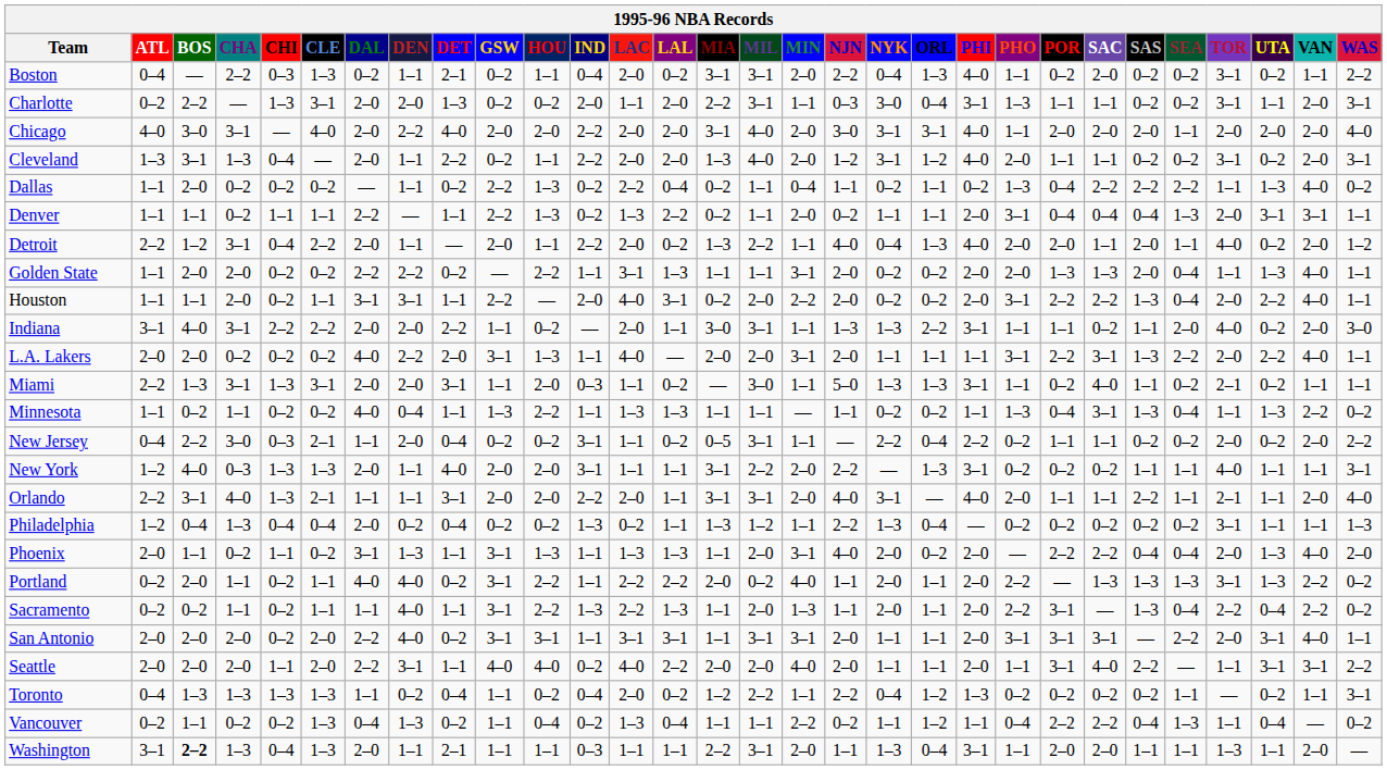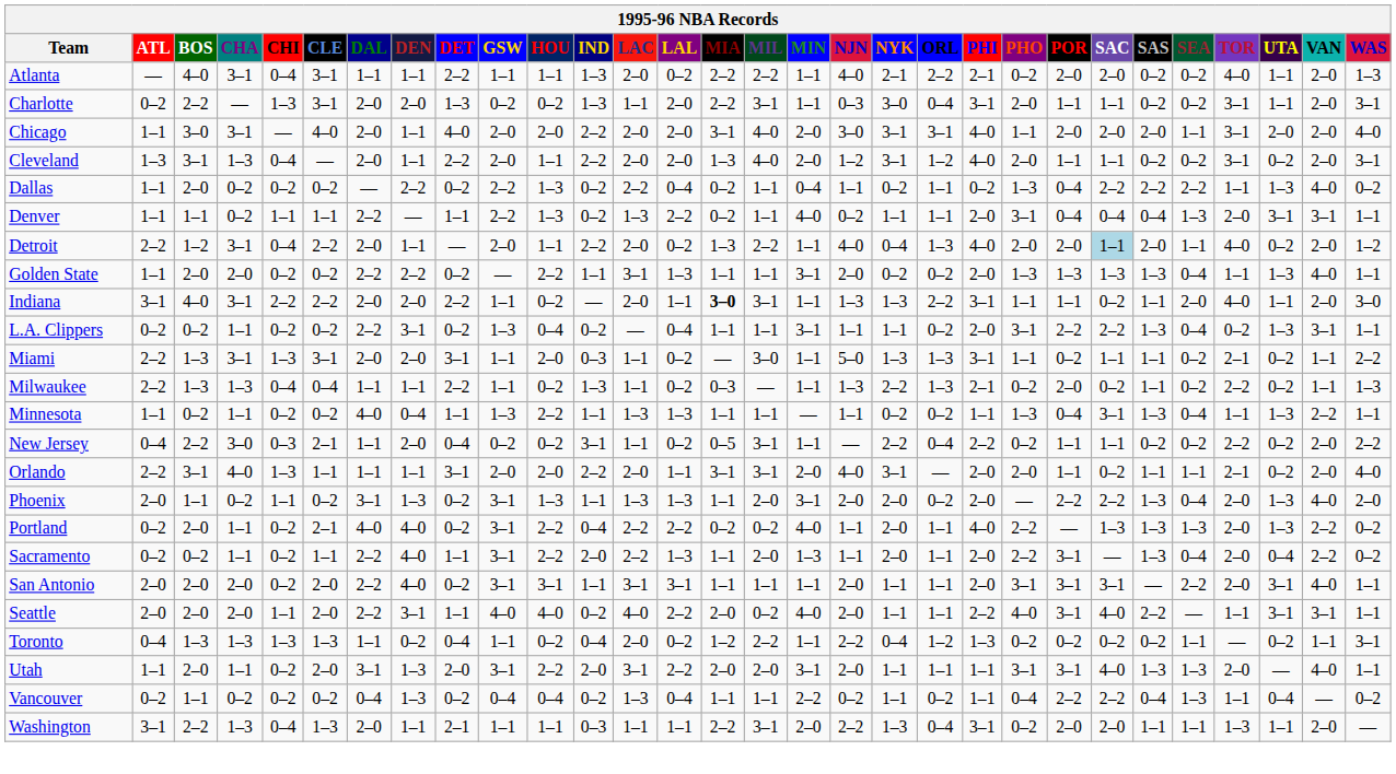 <table class="wikitable" style="font-size:90%; text-align:center;">
 <tr>
 <th colspan=30>1995-96 NBA Records</th>
 </tr>
 <tr>
 <th width=100>Team</th>
 <th style="background:#FF0000;color:#FFFFFF;width=35">ATL</th>
 <th style="background:#006400;color:#FFFFFF;width=35">BOS</th>
 <th style="background:#008080;color:#800080;width=35">CHA</th>
 <th style="background:#FF0000;color:#000000;width=35">CHI</th>
 <th style="background:#000000;color:#5787DC;width=35">CLE</th>
 <th style="background:#00008B;color:#008000;width=35">DAL</th>
 <th style="background:#141A44;color:#BC2224;width=35">DEN</th>
 <th style="background:#0000FF;color:#FF0000;width=35">DET</th>
 <th style="background:#0000FF;color:#FFD700;width=35">GSW</th>
 <th style="background:#002366;color:#FF0000;width=35">HOU</th>
 <th style="background:#000080;color:#FFD700;width=35">IND</th>
 <th style="background:#F9160D;color:#1A2E8B;width=35">LAC</th>
 <th style="background:#800080;color:#FFD700;width=35">LAL</th>
 <th style="background:#000000;color:#8B0000;width=35">MIA</th>
 <th style="background:#00471B;color:#5C378A;width=35">MIL</th>
 <th style="background:#0000FF;color:#228B22;width=35">MIN</th>
 <th style="background:#DC143C;color:#0000CD;width=35">NJN</th>
 <th style="background:#0000FF;color:#FF8C00;width=35">NYK</th>
 <th style="background:#0000FF;color:#000000;width=35">ORL</th>
 <th style="background:#FF0000;color:#0000FF;width=35">PHI</th>
 <th style="background:#800080;color:#FF4500;width=35">PHO</th>
 <th style="background:#000000;color:#FF0000;width=35">POR</th>
 <th style="background:#6846A8;color:#FFFFFF;width=35">SAC</th>
 <th style="background:#000000;color:#C0C0C0;width=35">SAS</th>
 <th style="background:#005831;color:#992634;width=35">SEA</th>
 <th style="background:#7436BF;color:#BE0F34;width=35">TOR</th>
 <th style="background:#36004A;color:#FFFF00;width=35">UTA</th>
 <th style="background:#0CB2AC;color:#000000;width=35">VAN</th>
 <th style="background:#DC143C;color:#0000CD;width=35">WAS</th>
 </tr>
 <tr>
-<td style="text-align:left;"><a href='#'>Boston</a></td>
+<td style="text-align:left;"><a href='#'>Atlanta</a></td>
+<td>—</td>
+<td>4–0</td>
+<td>3–1</td>
 <td>0–4</td>
-<td>—</td>
+<td>3–1</td>
+<td>1–1</td>
+<td>1–1</td>
 <td>2–2</td>
-<td>0–3</td>
+<td>1–1</td>
+<td>1–1</td>
 <td>1–3</td>
+<td>2–0</td>
 <td>0–2</td>
+<td>2–2</td>
+<td>2–2</td>
 <td>1–1</td>
+<td>4–0</td>
+<td>2–1</td>
+<td>2–2</td>
 <td>2–1</td>
 <td>0–2</td>
-<td>1–1</td>
-<td>0–4</td>
 <td>2–0</td>
-<td>0–2</td>
-<td>3–1</td>
-<td>3–1</td>
-<td>2–0</td>
-<td>2–2</td>
-<td>0–4</td>
-<td>1–3</td>
-<td>4–0</td>
-<td>1–1</td>
-<td>0–2</td>
 <td>2–0</td>
 <td>0–2</td>
 <td>0–2</td>
-<td>3–1</td>
-<td>0–2</td>
+<td>4–0</td>
 <td>1–1</td>
-<td>2–2</td>
+<td>2–0</td>
+<td>1–3</td>
 </tr>
 <tr>
 <td style="text-align:left;"><a href='#'>Charlotte</a></td>
 <td>0–2</td>
 <td>2–2</td>
 <td>—</td>
 <td>1–3</td>
 <td>3–1</td>
 <td>2–0</td>
 <td>2–0</td>
 <td>1–3</td>
 <td>0–2</td>
 <td>0–2</td>
-<td>2–0</td>
+<td>1–3</td>
 <td>1–1</td>
 <td>2–0</td>
 <td>2–2</td>
 <td>3–1</td>
 <td>1–1</td>
 <td>0–3</td>
 <td>3–0</td>
 <td>0–4</td>
 <td>3–1</td>
-<td>1–3</td>
+<td>2–0</td>
 <td>1–1</td>
 <td>1–1</td>
 <td>0–2</td>
 <td>0–2</td>
 <td>3–1</td>
 <td>1–1</td>
 <td>2–0</td>
 <td>3–1</td>
 </tr>
 <tr>
 <td style="text-align:left;"><a href='#'>Chicago</a></td>
-<td>4–0</td>
+<td>1–1</td>
 <td>3–0</td>
 <td>3–1</td>
 <td>—</td>
 <td>4–0</td>
 <td>2–0</td>
-<td>2–2</td>
+<td>1–1</td>
 <td>4–0</td>
 <td>2–0</td>
 <td>2–0</td>
 <td>2–2</td>
 <td>2–0</td>
 <td>2–0</td>
 <td>3–1</td>
 <td>4–0</td>
 <td>2–0</td>
 <td>3–0</td>
 <td>3–1</td>
 <td>3–1</td>
 <td>4–0</td>
 <td>1–1</td>
 <td>2–0</td>
 <td>2–0</td>
 <td>2–0</td>
 <td>1–1</td>
-<td>2–0</td>
+<td>3–1</td>
 <td>2–0</td>
 <td>2–0</td>
 <td>4–0</td>
 </tr>
 <tr>
 <td style="text-align:left;"><a href='#'>Cleveland</a></td>
 <td>1–3</td>
 <td>3–1</td>
 <td>1–3</td>
 <td>0–4</td>
 <td>—</td>
 <td>2–0</td>
 <td>1–1</td>
 <td>2–2</td>
-<td>0–2</td>
+<td>2–0</td>
 <td>1–1</td>
 <td>2–2</td>
 <td>2–0</td>
 <td>2–0</td>
 <td>1–3</td>
 <td>4–0</td>
 <td>2–0</td>
 <td>1–2</td>
 <td>3–1</td>
 <td>1–2</td>
 <td>4–0</td>
 <td>2–0</td>
 <td>1–1</td>
 <td>1–1</td>
 <td>0–2</td>
 <td>0–2</td>
 <td>3–1</td>
 <td>0–2</td>
 <td>2–0</td>
 <td>3–1</td>
 </tr>
 <tr>
 <td style="text-align:left;"><a href='#'>Dallas</a></td>
 <td>1–1</td>
 <td>2–0</td>
 <td>0–2</td>
 <td>0–2</td>
 <td>0–2</td>
 <td>—</td>
-<td>1–1</td>
+<td>2–2</td>
 <td>0–2</td>
 <td>2–2</td>
 <td>1–3</td>
 <td>0–2</td>
 <td>2–2</td>
 <td>0–4</td>
 <td>0–2</td>
 <td>1–1</td>
 <td>0–4</td>
 <td>1–1</td>
 <td>0–2</td>
 <td>1–1</td>
 <td>0–2</td>
 <td>1–3</td>
 <td>0–4</td>
 <td>2–2</td>
 <td>2–2</td>
 <td>2–2</td>
 <td>1–1</td>
 <td>1–3</td>
 <td>4–0</td>
 <td>0–2</td>
 </tr>
 <tr>
 <td style="text-align:left;"><a href='#'>Denver</a></td>
 <td>1–1</td>
 <td>1–1</td>
 <td>0–2</td>
 <td>1–1</td>
 <td>1–1</td>
 <td>2–2</td>
 <td>—</td>
 <td>1–1</td>
 <td>2–2</td>
 <td>1–3</td>
 <td>0–2</td>
 <td>1–3</td>
 <td>2–2</td>
 <td>0–2</td>
 <td>1–1</td>
-<td>2–0</td>
+<td>4–0</td>
 <td>0–2</td>
 <td>1–1</td>
 <td>1–1</td>
 <td>2–0</td>
 <td>3–1</td>
 <td>0–4</td>
 <td>0–4</td>
 <td>0–4</td>
 <td>1–3</td>
 <td>2–0</td>
 <td>3–1</td>
 <td>3–1</td>
 <td>1–1</td>
 </tr>
 <tr>
 <td style="text-align:left;"><a href='#'>Detroit</a></td>
 <td>2–2</td>
 <td>1–2</td>
 <td>3–1</td>
 <td>0–4</td>
 <td>2–2</td>
 <td>2–0</td>
 <td>1–1</td>
 <td>—</td>
 <td>2–0</td>
 <td>1–1</td>
 <td>2–2</td>
 <td>2–0</td>
 <td>0–2</td>
 <td>1–3</td>
 <td>2–2</td>
 <td>1–1</td>
 <td>4–0</td>
 <td>0–4</td>
 <td>1–3</td>
 <td>4–0</td>
 <td>2–0</td>
 <td>2–0</td>
-<td>1–1</td>
+<td style="background: lightblue;">1–1</td>
 <td>2–0</td>
 <td>1–1</td>
 <td>4–0</td>
 <td>0–2</td>
 <td>2–0</td>
 <td>1–2</td>
 </tr>
 <tr>
 <td style="text-align:left;"><a href='#'>Golden State</a></td>
 <td>1–1</td>
 <td>2–0</td>
 <td>2–0</td>
 <td>0–2</td>
 <td>0–2</td>
 <td>2–2</td>
 <td>2–2</td>
 <td>0–2</td>
 <td>—</td>
 <td>2–2</td>
 <td>1–1</td>
 <td>3–1</td>
 <td>1–3</td>
 <td>1–1</td>
 <td>1–1</td>
 <td>3–1</td>
 <td>2–0</td>
 <td>0–2</td>
 <td>0–2</td>
 <td>2–0</td>
-<td>2–0</td>
 <td>1–3</td>
 <td>1–3</td>
-<td>2–0</td>
+<td>1–3</td>
+<td>1–3</td>
 <td>0–4</td>
 <td>1–1</td>
 <td>1–3</td>
-<td>4–0</td>
-<td>1–1</td>
-</tr>
-<tr>
-<td style="text-align:left;">Houston</td>
-<td>1–1</td>
-<td>1–1</td>
-<td>2–0</td>
-<td>0–2</td>
-<td>1–1</td>
-<td>3–1</td>
-<td>3–1</td>
-<td>1–1</td>
-<td>2–2</td>
-<td>—</td>
-<td>2–0</td>
-<td>4–0</td>
-<td>3–1</td>
-<td>0–2</td>
-<td>2–0</td>
-<td>2–2</td>
-<td>2–0</td>
-<td>0–2</td>
-<td>0–2</td>
-<td>2–0</td>
-<td>3–1</td>
-<td>2–2</td>
-<td>2–2</td>
-<td>1–3</td>
-<td>0–4</td>
-<td>2–0</td>
-<td>2–2</td>
 <td>4–0</td>
 <td>1–1</td>
 </tr>
 <tr>
 <td style="text-align:left;"><a href='#'>Indiana</a></td>
 <td>3–1</td>
 <td>4–0</td>
 <td>3–1</td>
 <td>2–2</td>
 <td>2–2</td>
 <td>2–0</td>
 <td>2–0</td>
 <td>2–2</td>
 <td>1–1</td>
 <td>0–2</td>
 <td>—</td>
 <td>2–0</td>
 <td>1–1</td>
-<td>3–0</td>
+<td><strong>3–0</strong></td>
 <td>3–1</td>
 <td>1–1</td>
 <td>1–3</td>
 <td>1–3</td>
 <td>2–2</td>
 <td>3–1</td>
 <td>1–1</td>
 <td>1–1</td>
 <td>0–2</td>
 <td>1–1</td>
 <td>2–0</td>
 <td>4–0</td>
-<td>0–2</td>
+<td>1–1</td>
 <td>2–0</td>
 <td>3–0</td>
 </tr>
 <tr>
-<td style="text-align:left;"><a href='#'>L.A. Lakers</a></td>
-<td>2–0</td>
-<td>2–0</td>
+<td style="text-align:left;"><a href='#'>L.A. Clippers</a></td>
 <td>0–2</td>
 <td>0–2</td>
+<td>1–1</td>
 <td>0–2</td>
-<td>4–0</td>
+<td>0–2</td>
 <td>2–2</td>
-<td>2–0</td>
 <td>3–1</td>
+<td>0–2</td>
 <td>1–3</td>
-<td>1–1</td>
-<td>4–0</td>
+<td>0–4</td>
+<td>0–2</td>
 <td>—</td>
-<td>2–0</td>
-<td>2–0</td>
-<td>3–1</td>
-<td>2–0</td>
-<td>1–1</td>
+<td>0–4</td>
 <td>1–1</td>
 <td>1–1</td>
 <td>3–1</td>
+<td>1–1</td>
+<td>1–1</td>
+<td>0–2</td>
+<td>2–0</td>
+<td>3–1</td>
 <td>2–2</td>
+<td>2–2</td>
+<td>1–3</td>
+<td>0–4</td>
+<td>0–2</td>
+<td>1–3</td>
 <td>3–1</td>
-<td>1–3</td>
-<td>2–2</td>
-<td>2–0</td>
-<td>2–2</td>
-<td>4–0</td>
 <td>1–1</td>
 </tr>
 <tr>
 <td style="text-align:left;"><a href='#'>Miami</a></td>
 <td>2–2</td>
 <td>1–3</td>
 <td>3–1</td>
 <td>1–3</td>
 <td>3–1</td>
 <td>2–0</td>
 <td>2–0</td>
 <td>3–1</td>
 <td>1–1</td>
 <td>2–0</td>
 <td>0–3</td>
 <td>1–1</td>
 <td>0–2</td>
 <td>—</td>
 <td>3–0</td>
 <td>1–1</td>
 <td>5–0</td>
 <td>1–3</td>
 <td>1–3</td>
 <td>3–1</td>
 <td>1–1</td>
 <td>0–2</td>
-<td>4–0</td>
+<td>1–1</td>
 <td>1–1</td>
 <td>0–2</td>
 <td>2–1</td>
 <td>0–2</td>
 <td>1–1</td>
+<td>2–2</td>
+</tr>
+<tr>
+<td style="text-align:left;"><a href='#'>Milwaukee</a></td>
+<td>2–2</td>
+<td>1–3</td>
+<td>1–3</td>
+<td>0–4</td>
+<td>0–4</td>
 <td>1–1</td>
+<td>1–1</td>
+<td>2–2</td>
+<td>1–1</td>
+<td>0–2</td>
+<td>1–3</td>
+<td>1–1</td>
+<td>0–2</td>
+<td>0–3</td>
+<td>—</td>
+<td>1–1</td>
+<td>1–3</td>
+<td>2–2</td>
+<td>1–3</td>
+<td>2–1</td>
+<td>0–2</td>
+<td>2–0</td>
+<td>0–2</td>
+<td>1–1</td>
+<td>0–2</td>
+<td>2–2</td>
+<td>0–2</td>
+<td>1–1</td>
+<td>1–3</td>
 </tr>
 <tr>
 <td style="text-align:left;"><a href='#'>Minnesota</a></td>
 <td>1–1</td>
 <td>0–2</td>
 <td>1–1</td>
 <td>0–2</td>
 <td>0–2</td>
 <td>4–0</td>
 <td>0–4</td>
 <td>1–1</td>
 <td>1–3</td>
 <td>2–2</td>
 <td>1–1</td>
 <td>1–3</td>
 <td>1–3</td>
 <td>1–1</td>
 <td>1–1</td>
 <td>—</td>
 <td>1–1</td>
 <td>0–2</td>
 <td>0–2</td>
 <td>1–1</td>
 <td>1–3</td>
 <td>0–4</td>
 <td>3–1</td>
 <td>1–3</td>
 <td>0–4</td>
 <td>1–1</td>
 <td>1–3</td>
 <td>2–2</td>
-<td>0–2</td>
+<td>1–1</td>
 </tr>
 <tr>
 <td style="text-align:left;"><a href='#'>New Jersey</a></td>
 <td>0–4</td>
 <td>2–2</td>
 <td>3–0</td>
 <td>0–3</td>
 <td>2–1</td>
 <td>1–1</td>
 <td>2–0</td>
 <td>0–4</td>
 <td>0–2</td>
 <td>0–2</td>
 <td>3–1</td>
 <td>1–1</td>
 <td>0–2</td>
 <td>0–5</td>
 <td>3–1</td>
 <td>1–1</td>
 <td>—</td>
 <td>2–2</td>
 <td>0–4</td>
 <td>2–2</td>
 <td>0–2</td>
 <td>1–1</td>
 <td>1–1</td>
 <td>0–2</td>
 <td>0–2</td>
-<td>2–0</td>
+<td>2–2</td>
 <td>0–2</td>
 <td>2–0</td>
 <td>2–2</td>
-</tr>
-<tr>
-<td style="text-align:left;"><a href='#'>New York</a></td>
-<td>1–2</td>
-<td>4–0</td>
-<td>0–3</td>
-<td>1–3</td>
-<td>1–3</td>
-<td>2–0</td>
-<td>1–1</td>
-<td>4–0</td>
-<td>2–0</td>
-<td>2–0</td>
-<td>3–1</td>
-<td>1–1</td>
-<td>1–1</td>
-<td>3–1</td>
-<td>2–2</td>
-<td>2–0</td>
-<td>2–2</td>
-<td>—</td>
-<td>1–3</td>
-<td>3–1</td>
-<td>0–2</td>
-<td>0–2</td>
-<td>0–2</td>
-<td>1–1</td>
-<td>1–1</td>
-<td>4–0</td>
-<td>1–1</td>
-<td>1–1</td>
-<td>3–1</td>
 </tr>
 <tr>
 <td style="text-align:left;"><a href='#'>Orlando</a></td>
 <td>2–2</td>
 <td>3–1</td>
 <td>4–0</td>
 <td>1–3</td>
-<td>2–1</td>
+<td>1–1</td>
 <td>1–1</td>
 <td>1–1</td>
 <td>3–1</td>
 <td>2–0</td>
 <td>2–0</td>
 <td>2–2</td>
 <td>2–0</td>
 <td>1–1</td>
 <td>3–1</td>
 <td>3–1</td>
 <td>2–0</td>
 <td>4–0</td>
 <td>3–1</td>
 <td>—</td>
-<td>4–0</td>
+<td>2–0</td>
 <td>2–0</td>
 <td>1–1</td>
+<td>0–2</td>
 <td>1–1</td>
-<td>2–2</td>
 <td>1–1</td>
 <td>2–1</td>
-<td>1–1</td>
+<td>0–2</td>
 <td>2–0</td>
 <td>4–0</td>
-</tr>
-<tr>
-<td style="text-align:left;"><a href='#'>Philadelphia</a></td>
-<td>1–2</td>
-<td>0–4</td>
-<td>1–3</td>
-<td>0–4</td>
-<td>0–4</td>
-<td>2–0</td>
-<td>0–2</td>
-<td>0–4</td>
-<td>0–2</td>
-<td>0–2</td>
-<td>1–3</td>
-<td>0–2</td>
-<td>1–1</td>
-<td>1–3</td>
-<td>1–2</td>
-<td>1–1</td>
-<td>2–2</td>
-<td>1–3</td>
-<td>0–4</td>
-<td>—</td>
-<td>0–2</td>
-<td>0–2</td>
-<td>0–2</td>
-<td>0–2</td>
-<td>0–2</td>
-<td>3–1</td>
-<td>1–1</td>
-<td>1–1</td>
-<td>1–3</td>
 </tr>
 <tr>
 <td style="text-align:left;"><a href='#'>Phoenix</a></td>
 <td>2–0</td>
 <td>1–1</td>
 <td>0–2</td>
 <td>1–1</td>
 <td>0–2</td>
 <td>3–1</td>
 <td>1–3</td>
-<td>1–1</td>
+<td>0–2</td>
 <td>3–1</td>
 <td>1–3</td>
 <td>1–1</td>
 <td>1–3</td>
 <td>1–3</td>
 <td>1–1</td>
 <td>2–0</td>
 <td>3–1</td>
-<td>4–0</td>
+<td>2–0</td>
 <td>2–0</td>
 <td>0–2</td>
 <td>2–0</td>
 <td>—</td>
 <td>2–2</td>
 <td>2–2</td>
-<td>0–4</td>
+<td>1–3</td>
 <td>0–4</td>
 <td>2–0</td>
 <td>1–3</td>
 <td>4–0</td>
 <td>2–0</td>
 </tr>
 <tr>
 <td style="text-align:left;"><a href='#'>Portland</a></td>
 <td>0–2</td>
 <td>2–0</td>
 <td>1–1</td>
 <td>0–2</td>
-<td>1–1</td>
+<td>2–1</td>
 <td>4–0</td>
 <td>4–0</td>
 <td>0–2</td>
 <td>3–1</td>
 <td>2–2</td>
-<td>1–1</td>
+<td>0–4</td>
 <td>2–2</td>
 <td>2–2</td>
-<td>2–0</td>
+<td>0–2</td>
 <td>0–2</td>
 <td>4–0</td>
 <td>1–1</td>
 <td>2–0</td>
 <td>1–1</td>
-<td>2–0</td>
+<td>4–0</td>
 <td>2–2</td>
 <td>—</td>
 <td>1–3</td>
 <td>1–3</td>
 <td>1–3</td>
-<td>3–1</td>
+<td>2–0</td>
 <td>1–3</td>
 <td>2–2</td>
 <td>0–2</td>
 </tr>
 <tr>
 <td style="text-align:left;"><a href='#'>Sacramento</a></td>
 <td>0–2</td>
 <td>0–2</td>
 <td>1–1</td>
 <td>0–2</td>
 <td>1–1</td>
-<td>1–1</td>
+<td>2–2</td>
 <td>4–0</td>
 <td>1–1</td>
 <td>3–1</td>
 <td>2–2</td>
-<td>1–3</td>
+<td>2–0</td>
 <td>2–2</td>
 <td>1–3</td>
 <td>1–1</td>
 <td>2–0</td>
 <td>1–3</td>
 <td>1–1</td>
 <td>2–0</td>
 <td>1–1</td>
 <td>2–0</td>
 <td>2–2</td>
 <td>3–1</td>
 <td>—</td>
 <td>1–3</td>
 <td>0–4</td>
-<td>2–2</td>
+<td>2–0</td>
 <td>0–4</td>
 <td>2–2</td>
 <td>0–2</td>
 </tr>
 <tr>
 <td style="text-align:left;"><a href='#'>San Antonio</a></td>
 <td>2–0</td>
 <td>2–0</td>
 <td>2–0</td>
 <td>0–2</td>
 <td>2–0</td>
 <td>2–2</td>
 <td>4–0</td>
 <td>0–2</td>
 <td>3–1</td>
 <td>3–1</td>
 <td>1–1</td>
 <td>3–1</td>
 <td>3–1</td>
 <td>1–1</td>
-<td>3–1</td>
-<td>3–1</td>
+<td>1–1</td>
+<td>1–1</td>
 <td>2–0</td>
 <td>1–1</td>
 <td>1–1</td>
 <td>2–0</td>
 <td>3–1</td>
 <td>3–1</td>
 <td>3–1</td>
 <td>—</td>
 <td>2–2</td>
 <td>2–0</td>
 <td>3–1</td>
 <td>4–0</td>
 <td>1–1</td>
 </tr>
 <tr>
 <td style="text-align:left;"><a href='#'>Seattle</a></td>
 <td>2–0</td>
 <td>2–0</td>
 <td>2–0</td>
 <td>1–1</td>
 <td>2–0</td>
 <td>2–2</td>
 <td>3–1</td>
 <td>1–1</td>
 <td>4–0</td>
 <td>4–0</td>
 <td>0–2</td>
 <td>4–0</td>
 <td>2–2</td>
 <td>2–0</td>
-<td>2–0</td>
+<td>0–2</td>
 <td>4–0</td>
 <td>2–0</td>
 <td>1–1</td>
 <td>1–1</td>
-<td>2–0</td>
-<td>1–1</td>
+<td>2–2</td>
+<td>4–0</td>
 <td>3–1</td>
 <td>4–0</td>
 <td>2–2</td>
 <td>—</td>
 <td>1–1</td>
 <td>3–1</td>
 <td>3–1</td>
-<td>2–2</td>
+<td>1–1</td>
 </tr>
 <tr>
 <td style="text-align:left;"><a href='#'>Toronto</a></td>
 <td>0–4</td>
 <td>1–3</td>
 <td>1–3</td>
 <td>1–3</td>
 <td>1–3</td>
 <td>1–1</td>
 <td>0–2</td>
 <td>0–4</td>
 <td>1–1</td>
 <td>0–2</td>
 <td>0–4</td>
 <td>2–0</td>
 <td>0–2</td>
 <td>1–2</td>
 <td>2–2</td>
 <td>1–1</td>
 <td>2–2</td>
 <td>0–4</td>
 <td>1–2</td>
 <td>1–3</td>
 <td>0–2</td>
 <td>0–2</td>
 <td>0–2</td>
 <td>0–2</td>
 <td>1–1</td>
 <td>—</td>
 <td>0–2</td>
 <td>1–1</td>
 <td>3–1</td>
 </tr>
 <tr>
+<td style="text-align:left;"><a href='#'>Utah</a></td>
+<td>1–1</td>
+<td>2–0</td>
+<td>1–1</td>
+<td>0–2</td>
+<td>2–0</td>
+<td>3–1</td>
+<td>1–3</td>
+<td>2–0</td>
+<td>3–1</td>
+<td>2–2</td>
+<td>2–0</td>
+<td>3–1</td>
+<td>2–2</td>
+<td>2–0</td>
+<td>2–0</td>
+<td>3–1</td>
+<td>2–0</td>
+<td>1–1</td>
+<td>1–1</td>
+<td>1–1</td>
+<td>3–1</td>
+<td>3–1</td>
+<td>4–0</td>
+<td>1–3</td>
+<td>1–3</td>
+<td>2–0</td>
+<td>—</td>
+<td>4–0</td>
+<td>1–1</td>
+</tr>
+<tr>
 <td style="text-align:left;"><a href='#'>Vancouver</a></td>
 <td>0–2</td>
 <td>1–1</td>
 <td>0–2</td>
 <td>0–2</td>
-<td>1–3</td>
+<td>0–2</td>
 <td>0–4</td>
 <td>1–3</td>
 <td>0–2</td>
-<td>1–1</td>
+<td>0–4</td>
 <td>0–4</td>
 <td>0–2</td>
 <td>1–3</td>
 <td>0–4</td>
 <td>1–1</td>
 <td>1–1</td>
 <td>2–2</td>
 <td>0–2</td>
 <td>1–1</td>
-<td>1–2</td>
+<td>0–2</td>
 <td>1–1</td>
 <td>0–4</td>
 <td>2–2</td>
 <td>2–2</td>
 <td>0–4</td>
 <td>1–3</td>
 <td>1–1</td>
 <td>0–4</td>
 <td>—</td>
 <td>0–2</td>
 </tr>
 <tr>
 <td style="text-align:left;"><a href='#'>Washington</a></td>
 <td>3–1</td>
-<td><strong>2–2</strong></td>
+<td>2–2</td>
 <td>1–3</td>
 <td>0–4</td>
 <td>1–3</td>
 <td>2–0</td>
 <td>1–1</td>
 <td>2–1</td>
 <td>1–1</td>
 <td>1–1</td>
 <td>0–3</td>
 <td>1–1</td>
 <td>1–1</td>
 <td>2–2</td>
 <td>3–1</td>
 <td>2–0</td>
-<td>1–1</td>
+<td>2–2</td>
 <td>1–3</td>
 <td>0–4</td>
 <td>3–1</td>
-<td>1–1</td>
+<td>0–2</td>
 <td>2–0</td>
 <td>2–0</td>
 <td>1–1</td>
 <td>1–1</td>
 <td>1–3</td>
 <td>1–1</td>
 <td>2–0</td>
 <td>—</td>
 </tr>
 </table>
